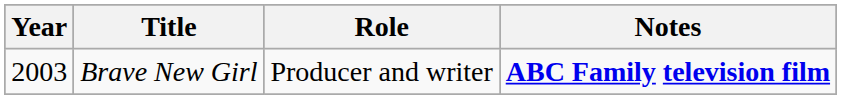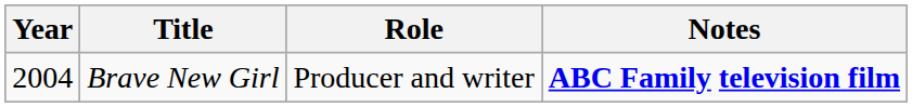 <table class="wikitable">
 <tr>
 <th>Year</th>
 <th>Title</th>
 <th>Role</th>
 <th>Notes</th>
 </tr>
 <tr>
-<td>2003</td>
+<td>2004</td>
 <td><em>Brave New Girl</em></td>
 <td>Producer and writer</td>
 <td><strong><a href='#'>ABC Family</a> <a href='#'>television film</a></strong></td>
 </tr>
 </table>
